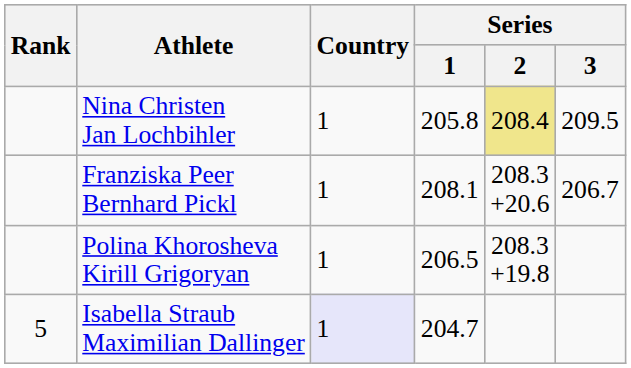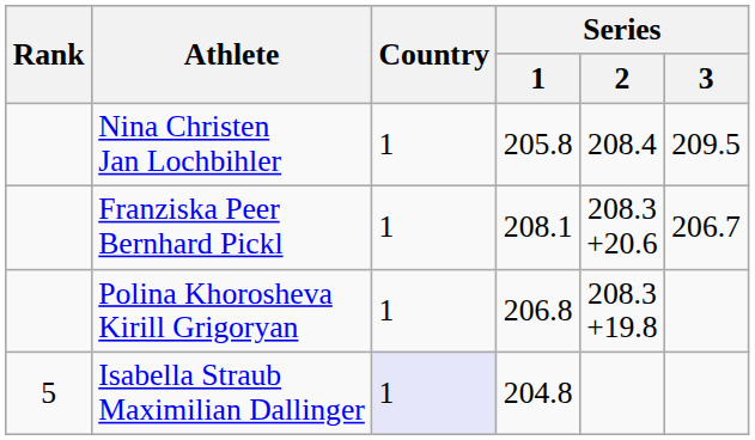 <table class="wikitable" style="text-align:center">
 <tr>
 <th rowspan=2>Rank</th>
 <th rowspan=2>Athlete</th>
 <th rowspan=2>Country</th>
 <th colspan=3>Series</th>
 </tr>
 <tr>
 <th>1</th>
 <th>2</th>
 <th>3</th>
 </tr>
 <tr>
 <td></td>
 <td align=left><a href='#'>Nina Christen</a><br><a href='#'>Jan Lochbihler</a></td>
 <td align=left> 1</td>
 <td>205.8</td>
-<td style="background: khaki;">208.4</td>
+<td>208.4</td>
 <td>209.5</td>
 </tr>
 <tr>
 <td></td>
 <td align=left><a href='#'>Franziska Peer</a><br><a href='#'>Bernhard Pickl</a></td>
 <td align=left> 1</td>
 <td>208.1</td>
 <td>208.3<br>+20.6</td>
 <td>206.7</td>
 </tr>
 <tr>
 <td></td>
 <td align=left><a href='#'>Polina Khorosheva</a><br><a href='#'>Kirill Grigoryan</a></td>
 <td align=left> 1</td>
-<td>206.5</td>
+<td>206.8</td>
 <td>208.3<br>+19.8</td>
 <td></td>
 </tr>
 <tr>
 <td>5</td>
 <td align=left><a href='#'>Isabella Straub</a><br><a href='#'>Maximilian Dallinger</a></td>
 <td align=left style="background: lavender;"> 1</td>
-<td>204.7</td>
+<td>204.8</td>
 <td></td>
 <td></td>
 </tr>
 </table>
